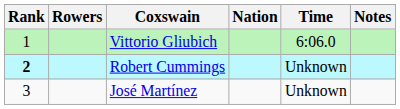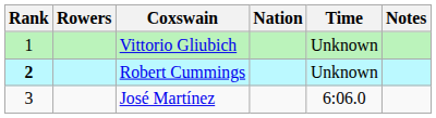 <table class="wikitable sortable" style="text-align:center">
 <tr>
 <th>Rank</th>
 <th>Rowers</th>
 <th>Coxswain</th>
 <th>Nation</th>
 <th>Time</th>
 <th>Notes</th>
 </tr>
 <tr bgcolor=bbf3bb>
 <td>1</td>
 <td align=left></td>
 <td align=left><a href='#'>Vittorio Gliubich</a></td>
 <td align=left></td>
-<td>6:06.0</td>
+<td data-sort-value=8:00>Unknown</td>
 <td></td>
 </tr>
 <tr bgcolor=bbf9ff>
 <td><strong>2</strong></td>
 <td align=left></td>
 <td align=left><a href='#'>Robert Cummings</a></td>
 <td align=left></td>
 <td data-sort-value=7:00>Unknown</td>
 <td></td>
 </tr>
 <tr>
 <td>3</td>
 <td align=left></td>
 <td align=left><a href='#'>José Martínez</a></td>
 <td align=left></td>
-<td data-sort-value=8:00>Unknown</td>
+<td>6:06.0</td>
 <td></td>
 </tr>
 </table>
